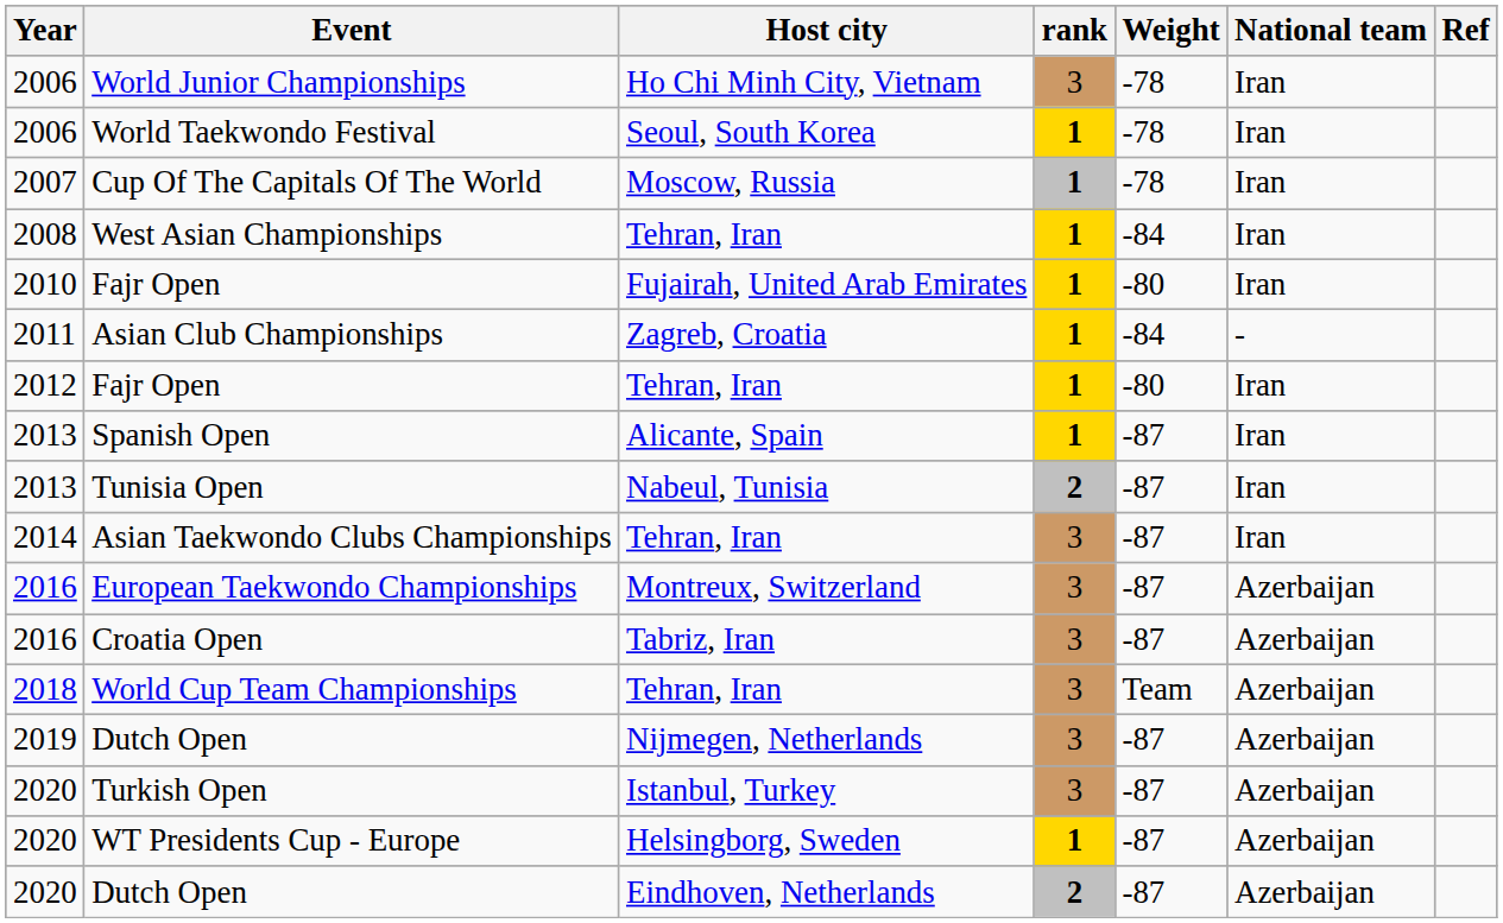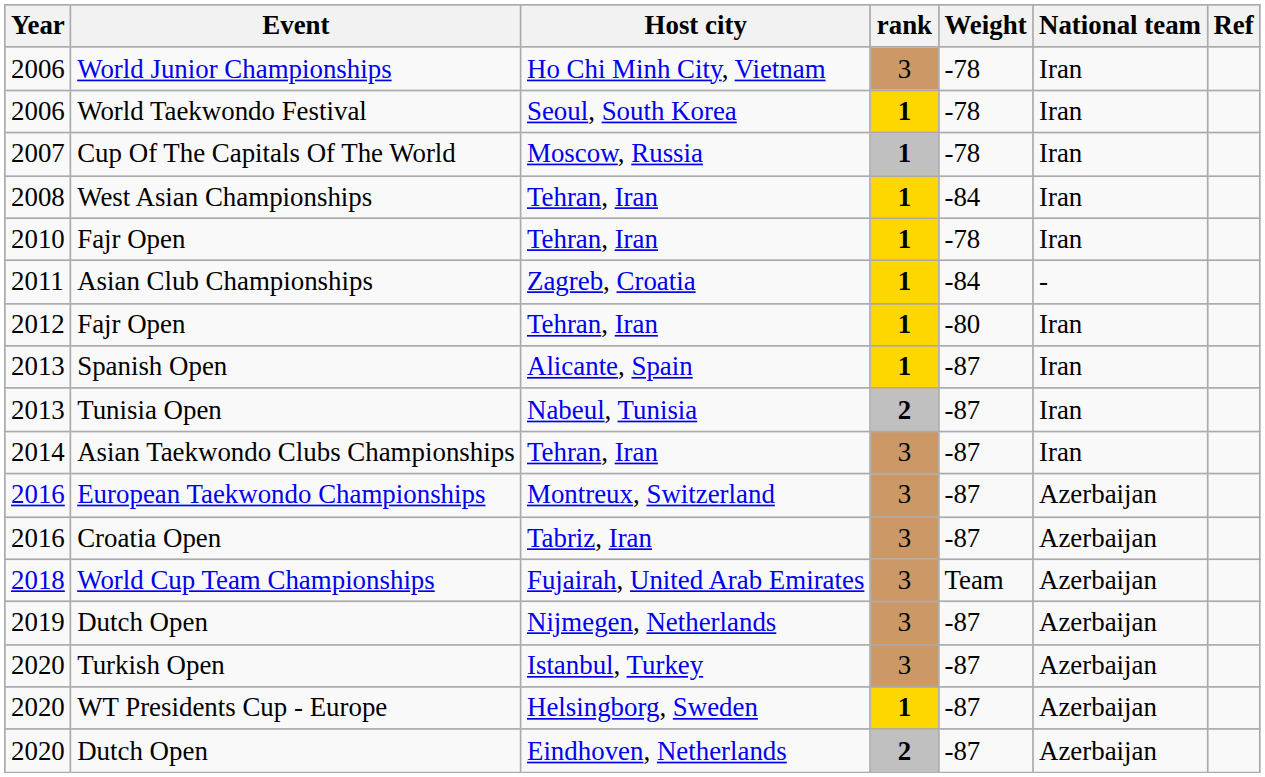 <table class="wikitable">
 <tr>
 <th>Year</th>
 <th>Event</th>
 <th>Host city</th>
 <th>rank</th>
 <th>Weight</th>
 <th>National team</th>
 <th>Ref</th>
 </tr>
 <tr>
 <td>2006</td>
 <td><a href='#'>World Junior Championships</a></td>
 <td> <a href='#'>Ho Chi Minh City</a>, <a href='#'>Vietnam</a></td>
 <td style="background-color: #c96; text-align:center">3</td>
 <td>-78</td>
 <td> Iran</td>
 <td></td>
 </tr>
 <tr>
 <td>2006</td>
 <td>World Taekwondo Festival</td>
 <td> <a href='#'>Seoul</a>, <a href='#'>South Korea</a></td>
 <td style="background-color: gold;text-align:center"><strong>1</strong></td>
 <td>-78</td>
 <td> Iran</td>
 <td></td>
 </tr>
 <tr>
 <td>2007</td>
 <td>Cup Of The Capitals Of The World</td>
 <td> <a href='#'>Moscow</a>, <a href='#'>Russia</a></td>
 <td style="background-color: silver; text-align:center"><strong>1</strong></td>
 <td>-78</td>
 <td> Iran</td>
 <td></td>
 </tr>
 <tr>
 <td>2008</td>
 <td>West Asian Championships</td>
 <td> <a href='#'>Tehran</a>, <a href='#'>Iran</a></td>
 <td style="background-color: gold;text-align:center"><strong>1</strong></td>
 <td>-84</td>
 <td> Iran</td>
 <td></td>
 </tr>
 <tr>
 <td>2010</td>
 <td>Fajr Open</td>
-<td> <a href='#'>Fujairah</a>, <a href='#'>United Arab Emirates</a></td>
+<td> <a href='#'>Tehran</a>, <a href='#'>Iran</a></td>
 <td style="background-color: gold;text-align:center"><strong>1</strong></td>
-<td>-80</td>
+<td>-78</td>
 <td> Iran</td>
 <td></td>
 </tr>
 <tr>
 <td>2011</td>
 <td>Asian Club Championships</td>
 <td> <a href='#'>Zagreb</a>, <a href='#'>Croatia</a></td>
 <td style="background-color: gold;text-align:center"><strong>1</strong></td>
 <td>-84</td>
 <td>-</td>
 <td></td>
 </tr>
 <tr>
 <td>2012</td>
 <td>Fajr Open</td>
 <td> <a href='#'>Tehran</a>, <a href='#'>Iran</a></td>
 <td style="background-color: gold;text-align:center"><strong>1</strong></td>
 <td>-80</td>
 <td> Iran</td>
 <td></td>
 </tr>
 <tr>
 <td>2013</td>
 <td>Spanish Open</td>
 <td> <a href='#'>Alicante</a>, <a href='#'>Spain</a></td>
 <td style="background-color: gold;text-align:center"><strong>1</strong></td>
 <td>-87</td>
 <td> Iran</td>
 <td></td>
 </tr>
 <tr>
 <td>2013</td>
 <td>Tunisia Open</td>
 <td> <a href='#'>Nabeul</a>, <a href='#'>Tunisia</a></td>
 <td style="background-color: silver; text-align:center"><strong>2</strong></td>
 <td>-87</td>
 <td> Iran</td>
 <td></td>
 </tr>
 <tr>
 <td>2014</td>
 <td>Asian Taekwondo Clubs Championships</td>
 <td> <a href='#'>Tehran</a>, <a href='#'>Iran</a></td>
 <td style="background-color: #c96; text-align:center">3</td>
 <td>-87</td>
 <td> Iran</td>
 <td></td>
 </tr>
 <tr>
 <td><a href='#'>2016</a></td>
 <td><a href='#'>European Taekwondo Championships</a></td>
 <td> <a href='#'>Montreux</a>, <a href='#'>Switzerland</a></td>
 <td style="background-color: #c96; text-align:center">3</td>
 <td>-87</td>
 <td> Azerbaijan</td>
 <td></td>
 </tr>
 <tr>
 <td>2016</td>
 <td>Croatia Open</td>
 <td> <a href='#'>Tabriz</a>, <a href='#'>Iran</a></td>
 <td style="background-color: #c96; text-align:center">3</td>
 <td>-87</td>
 <td> Azerbaijan</td>
 <td></td>
 </tr>
 <tr>
 <td><a href='#'>2018</a></td>
 <td><a href='#'>World Cup Team Championships</a></td>
-<td> <a href='#'>Tehran</a>, <a href='#'>Iran</a></td>
+<td> <a href='#'>Fujairah</a>, <a href='#'>United Arab Emirates</a></td>
 <td style="background-color: #c96; text-align:center">3</td>
 <td>Team</td>
 <td> Azerbaijan</td>
 <td></td>
 </tr>
 <tr>
 <td>2019</td>
 <td>Dutch Open</td>
 <td> <a href='#'>Nijmegen</a>, <a href='#'>Netherlands</a></td>
 <td style="background-color: #c96; text-align:center">3</td>
 <td>-87</td>
 <td> Azerbaijan</td>
 <td></td>
 </tr>
 <tr>
 <td>2020</td>
 <td>Turkish Open</td>
 <td> <a href='#'>Istanbul</a>, <a href='#'>Turkey</a></td>
 <td style="background-color: #c96; text-align:center">3</td>
 <td>-87</td>
 <td> Azerbaijan</td>
 <td></td>
 </tr>
 <tr>
 <td>2020</td>
 <td>WT Presidents Cup - Europe</td>
 <td> <a href='#'>Helsingborg</a>, <a href='#'>Sweden</a></td>
 <td style="background-color: gold;text-align:center"><strong>1</strong></td>
 <td>-87</td>
 <td> Azerbaijan</td>
 <td></td>
 </tr>
 <tr>
 <td>2020</td>
 <td>Dutch Open</td>
 <td> <a href='#'>Eindhoven</a>, <a href='#'>Netherlands</a></td>
 <td style="background-color: silver; text-align:center"><strong>2</strong></td>
 <td>-87</td>
 <td> Azerbaijan</td>
 <td></td>
 </tr>
 </table>
